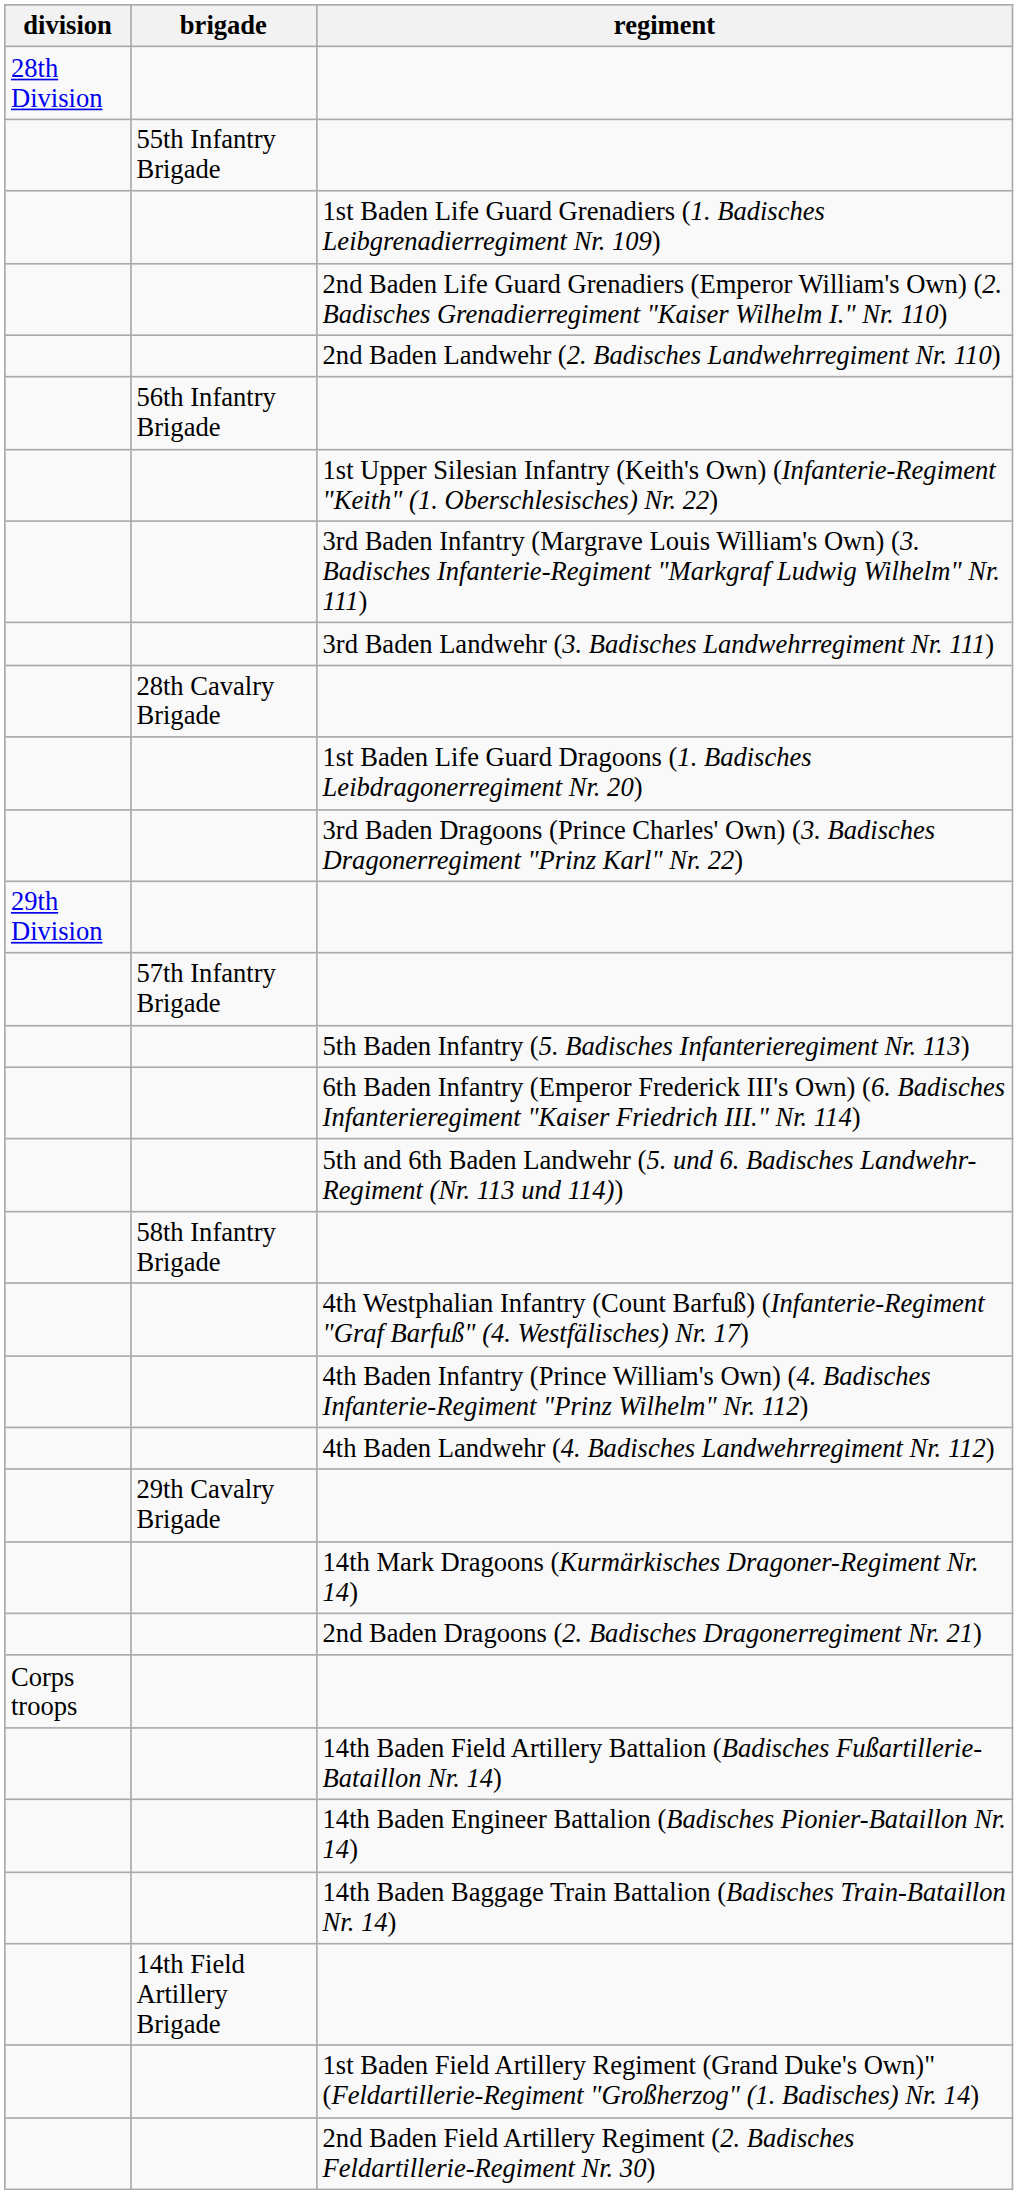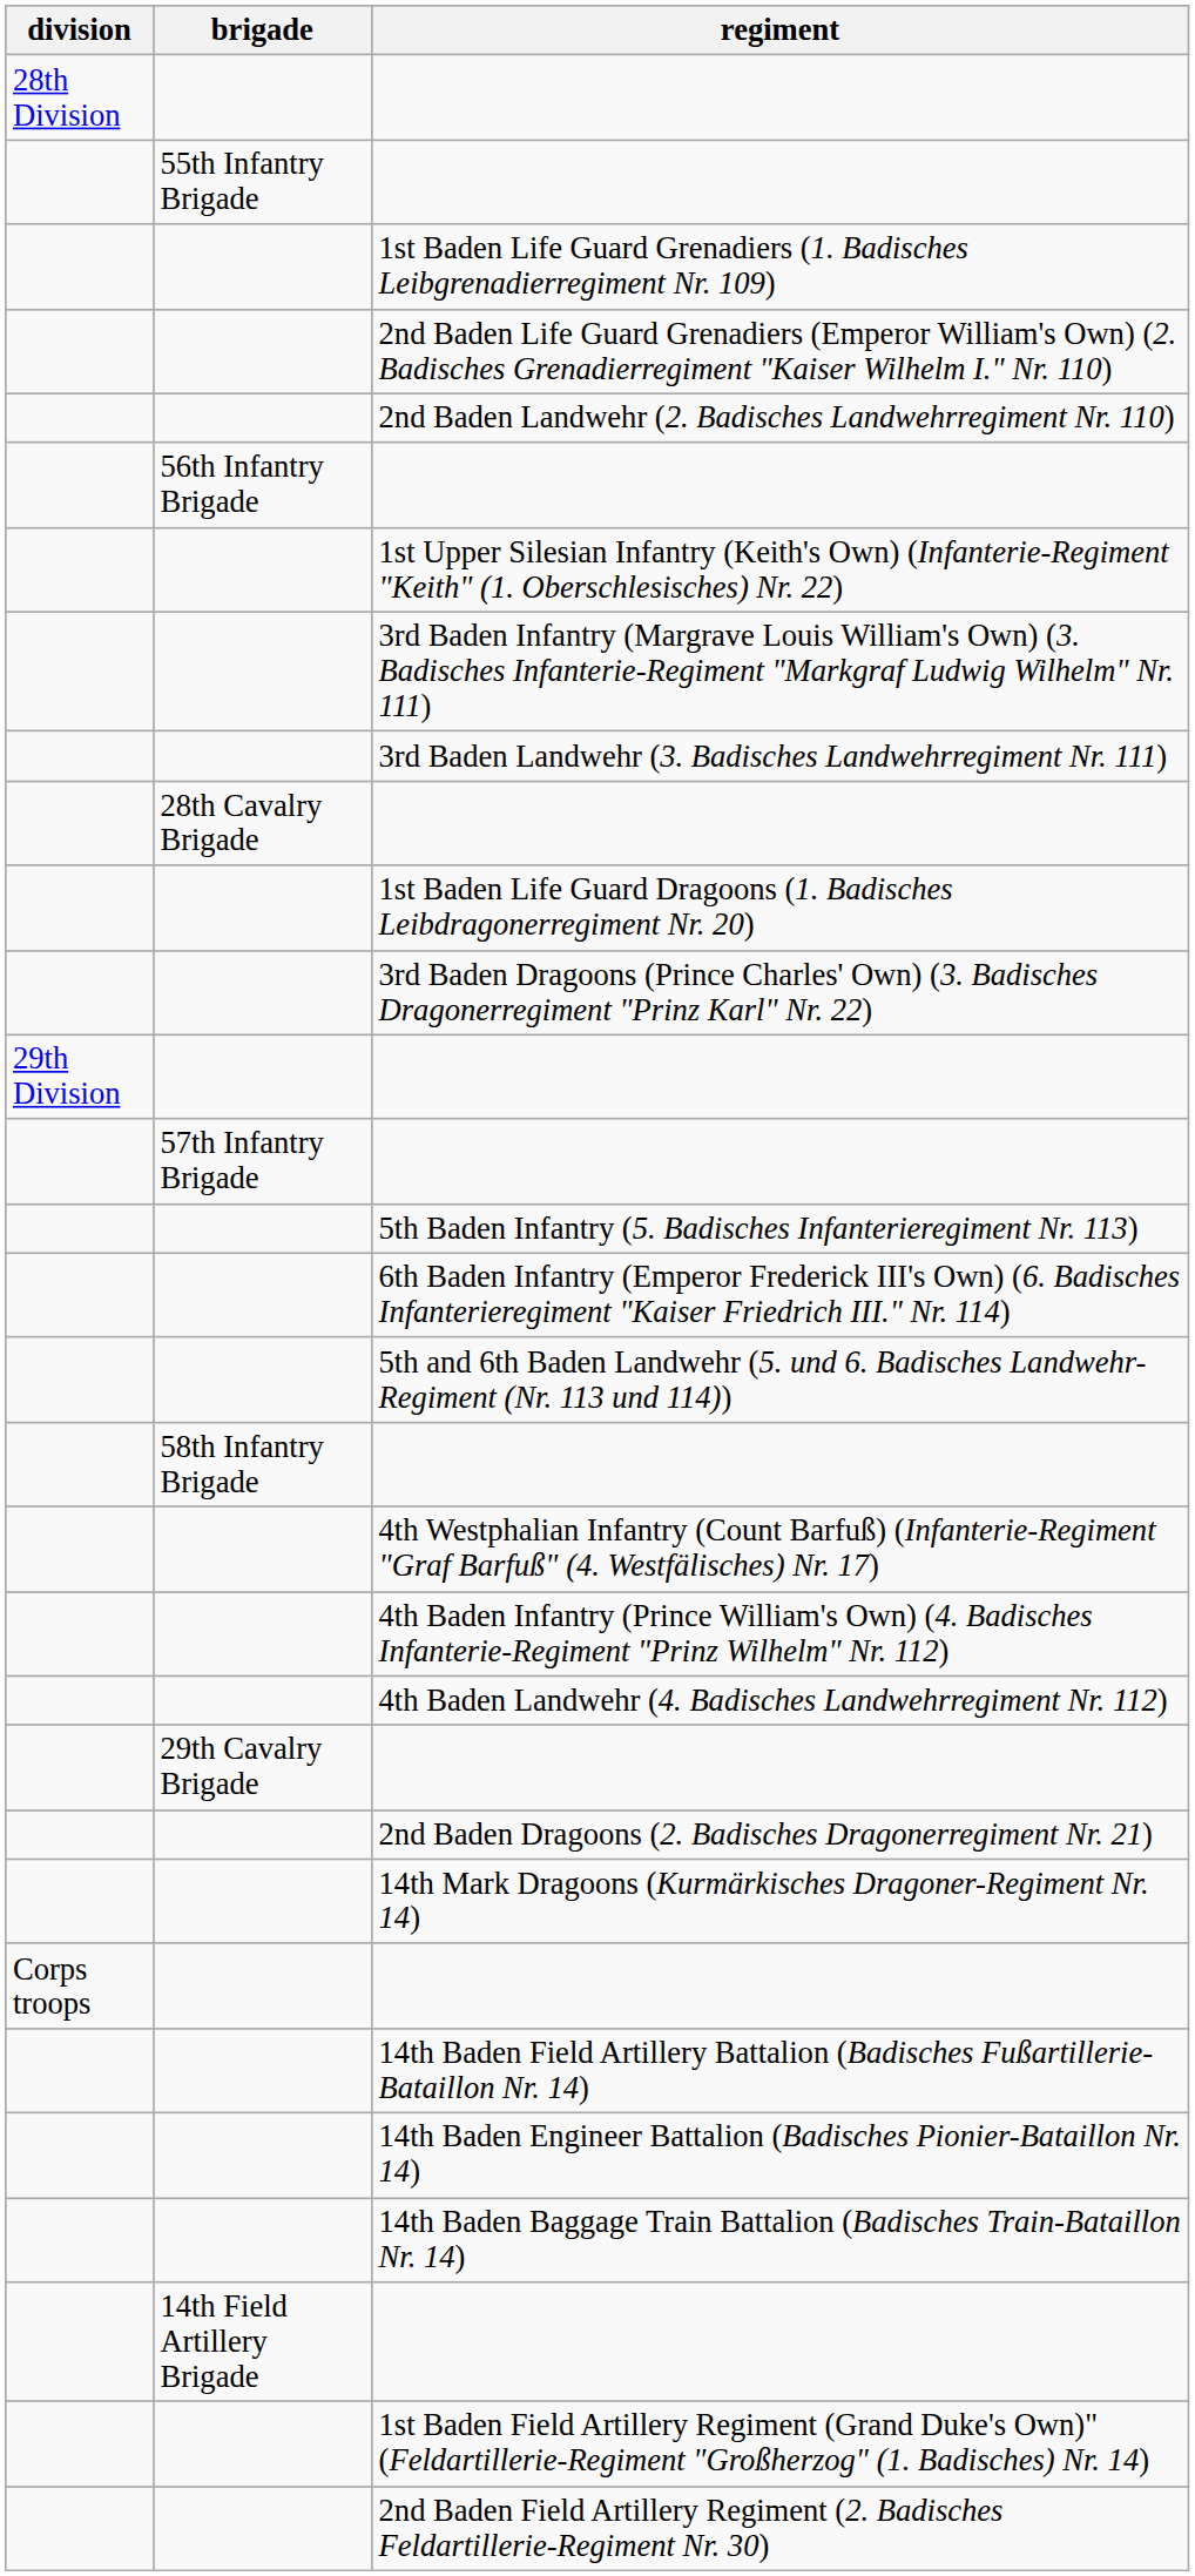 <table class="wikitable">
 <tr style="background:#FFF1C1; text-align:center;">
 <th>division</th>
 <th>brigade</th>
 <th>regiment</th>
 </tr>
 <tr>
 <td><a href='#'>28th Division</a></td>
 <td></td>
 <td></td>
 </tr>
 <tr>
 <td></td>
 <td>55th Infantry Brigade</td>
 <td></td>
 </tr>
 <tr>
 <td></td>
 <td></td>
 <td>1st Baden Life Guard Grenadiers (<em>1. Badisches Leibgrenadierregiment Nr. 109</em>)</td>
 </tr>
 <tr>
 <td></td>
 <td></td>
 <td>2nd Baden Life Guard Grenadiers (Emperor William's Own) (<em>2. Badisches Grenadierregiment "Kaiser Wilhelm I." Nr. 110</em>)</td>
 </tr>
 <tr>
 <td></td>
 <td></td>
 <td>2nd Baden Landwehr (<em>2. Badisches Landwehrregiment Nr. 110</em>)</td>
 </tr>
 <tr>
 <td></td>
 <td>56th Infantry Brigade</td>
 <td></td>
 </tr>
 <tr>
 <td></td>
 <td></td>
 <td>1st Upper Silesian Infantry (Keith's Own) (<em>Infanterie-Regiment "Keith" (1. Oberschlesisches) Nr. 22</em>)</td>
 </tr>
 <tr>
 <td></td>
 <td></td>
 <td>3rd Baden Infantry (Margrave Louis William's Own) (<em>3. Badisches Infanterie-Regiment "Markgraf Ludwig Wilhelm" Nr. 111</em>)</td>
 </tr>
 <tr>
 <td></td>
 <td></td>
 <td>3rd Baden Landwehr (<em>3. Badisches Landwehrregiment Nr. 111</em>)</td>
 </tr>
 <tr>
 <td></td>
 <td>28th Cavalry Brigade</td>
 <td></td>
 </tr>
 <tr>
 <td></td>
 <td></td>
 <td>1st Baden Life Guard Dragoons (<em>1. Badisches Leibdragonerregiment Nr. 20</em>)</td>
 </tr>
 <tr>
 <td></td>
 <td></td>
 <td>3rd Baden Dragoons (Prince Charles' Own) (<em>3. Badisches Dragonerregiment "Prinz Karl" Nr. 22</em>)</td>
 </tr>
 <tr>
 <td><a href='#'>29th Division</a></td>
 <td></td>
 <td></td>
 </tr>
 <tr>
 <td></td>
 <td>57th Infantry Brigade</td>
 <td></td>
 </tr>
 <tr>
 <td></td>
 <td></td>
 <td>5th Baden Infantry (<em>5. Badisches Infanterieregiment Nr. 113</em>)</td>
 </tr>
 <tr>
 <td></td>
 <td></td>
 <td>6th Baden Infantry (Emperor Frederick III's Own) (<em>6. Badisches Infanterieregiment "Kaiser Friedrich III." Nr. 114</em>)</td>
 </tr>
 <tr>
 <td></td>
 <td></td>
 <td>5th and 6th Baden Landwehr (<em>5. und 6. Badisches Landwehr-Regiment (Nr. 113 und 114)</em>)</td>
 </tr>
 <tr>
 <td></td>
 <td>58th Infantry Brigade</td>
 <td></td>
 </tr>
 <tr>
 <td></td>
 <td></td>
 <td>4th Westphalian Infantry (Count Barfuß) (<em>Infanterie-Regiment "Graf Barfuß" (4. Westfälisches) Nr. 17</em>)</td>
 </tr>
 <tr>
 <td></td>
 <td></td>
 <td>4th Baden Infantry (Prince William's Own) (<em>4. Badisches Infanterie-Regiment "Prinz Wilhelm" Nr. 112</em>)</td>
 </tr>
 <tr>
 <td></td>
 <td></td>
 <td>4th Baden Landwehr (<em>4. Badisches Landwehrregiment Nr. 112</em>)</td>
 </tr>
 <tr>
 <td></td>
 <td>29th Cavalry Brigade</td>
 <td></td>
 </tr>
 <tr>
 <td></td>
 <td></td>
-<td>14th Mark Dragoons (<em>Kurmärkisches Dragoner-Regiment Nr. 14</em>)</td>
+<td>2nd Baden Dragoons (<em>2. Badisches Dragonerregiment Nr. 21</em>)</td>
 </tr>
 <tr>
 <td></td>
 <td></td>
-<td>2nd Baden Dragoons (<em>2. Badisches Dragonerregiment Nr. 21</em>)</td>
+<td>14th Mark Dragoons (<em>Kurmärkisches Dragoner-Regiment Nr. 14</em>)</td>
 </tr>
 <tr>
 <td>Corps troops</td>
 <td></td>
 <td></td>
 </tr>
 <tr>
 <td></td>
 <td></td>
 <td>14th Baden Field Artillery Battalion (<em>Badisches Fußartillerie-Bataillon Nr. 14</em>)</td>
 </tr>
 <tr>
 <td></td>
 <td></td>
 <td>14th Baden Engineer Battalion (<em>Badisches Pionier-Bataillon Nr. 14</em>)</td>
 </tr>
 <tr>
 <td></td>
 <td></td>
 <td>14th Baden Baggage Train Battalion (<em>Badisches Train-Bataillon Nr. 14</em>)</td>
 </tr>
 <tr>
 <td></td>
 <td>14th Field Artillery Brigade</td>
 </tr>
 <tr>
 <td></td>
 <td></td>
 <td>1st Baden Field Artillery Regiment (Grand Duke's Own)" (<em>Feldartillerie-Regiment "Großherzog" (1. Badisches) Nr. 14</em>)</td>
 </tr>
 <tr>
 <td></td>
 <td></td>
 <td>2nd Baden Field Artillery Regiment (<em>2. Badisches Feldartillerie-Regiment Nr. 30</em>)</td>
 </tr>
 </table>
